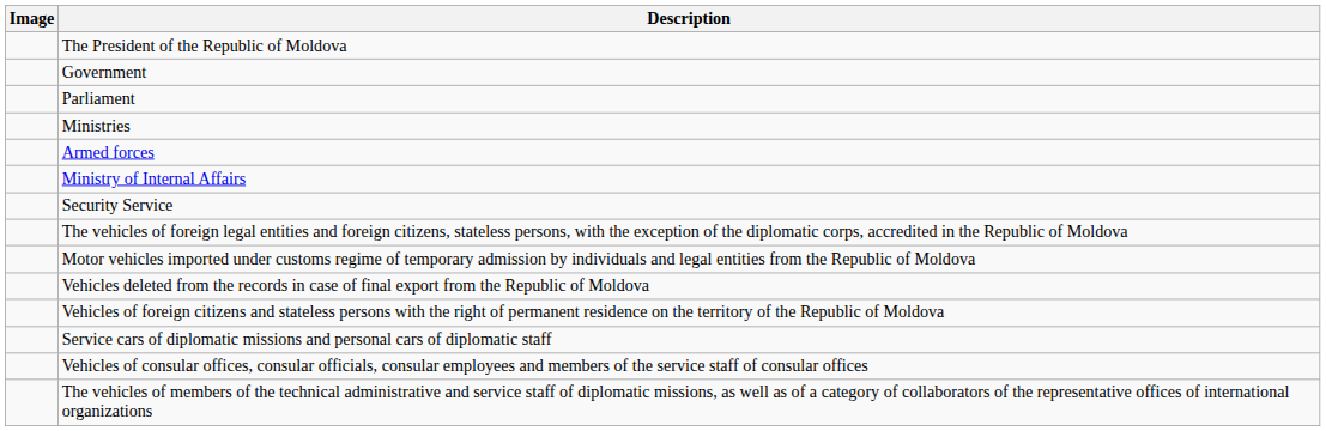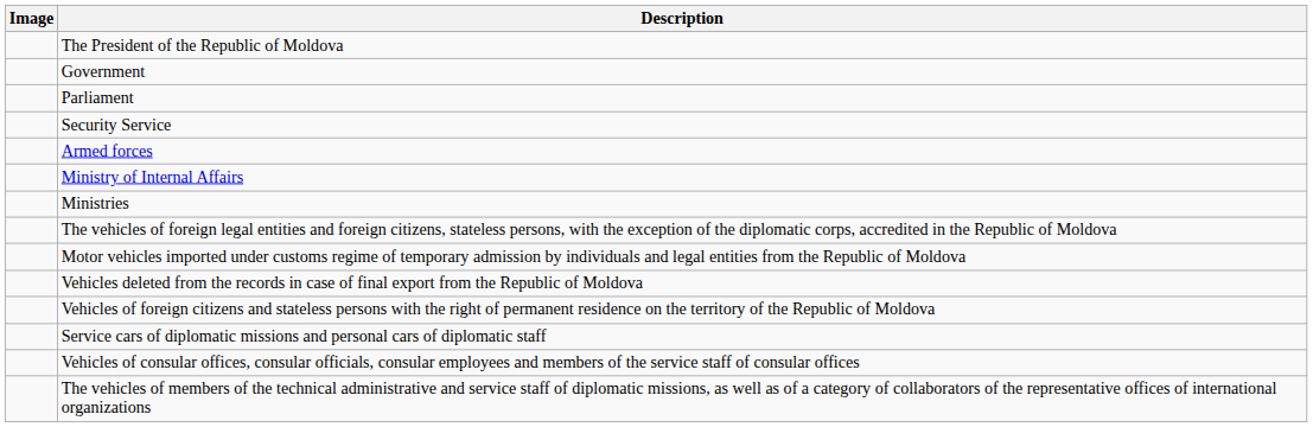 <table class="wikitable">
 <tr>
 <th>Image</th>
 <th>Description</th>
 </tr>
 <tr>
 <td><br></td>
 <td>The President of the Republic of Moldova</td>
 </tr>
 <tr>
 <td></td>
 <td>Government</td>
 </tr>
 <tr>
 <td></td>
 <td>Parliament</td>
 </tr>
 <tr>
 <td></td>
-<td>Ministries</td>
+<td>Security Service</td>
 </tr>
 <tr>
 <td></td>
 <td><a href='#'>Armed forces</a></td>
 </tr>
 <tr>
 <td></td>
 <td><a href='#'>Ministry of Internal Affairs</a></td>
 </tr>
 <tr>
 <td></td>
-<td>Security Service</td>
+<td>Ministries</td>
 </tr>
 <tr>
 <td></td>
 <td>The vehicles of foreign legal entities and foreign citizens, stateless persons, with the exception of the diplomatic corps, accredited in the Republic of Moldova</td>
 </tr>
 <tr>
 <td></td>
 <td>Motor vehicles imported under customs regime of temporary admission by individuals and legal entities from the Republic of Moldova</td>
 </tr>
 <tr>
 <td></td>
 <td>Vehicles deleted from the records in case of final export from the Republic of Moldova</td>
 </tr>
 <tr>
 <td></td>
 <td>Vehicles of foreign citizens and stateless persons with the right of permanent residence on the territory of the Republic of Moldova</td>
 </tr>
 <tr>
 <td></td>
 <td>Service cars of diplomatic missions and personal cars of diplomatic staff</td>
 </tr>
 <tr>
 <td></td>
 <td>Vehicles of consular offices, consular officials, consular employees and members of the service staff of consular offices</td>
 </tr>
 <tr>
 <td></td>
 <td>The vehicles of members of the technical administrative and service staff of diplomatic missions, as well as of a category of collaborators of the representative offices of international organizations</td>
 </tr>
 </table>
